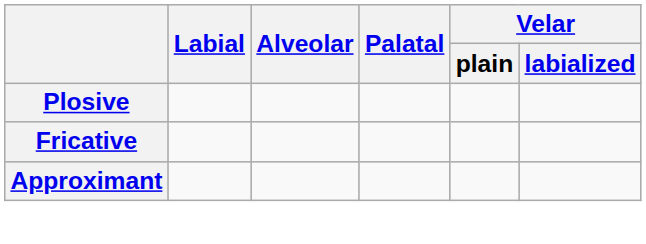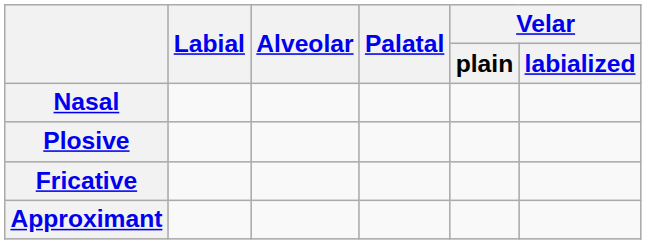 <table class="wikitable" style=text-align:center>
 <tr>
 <th rowspan=2></th>
 <th rowspan=2><a href='#'>Labial</a></th>
 <th rowspan=2><a href='#'>Alveolar</a></th>
 <th rowspan=2><a href='#'>Palatal</a></th>
 <th colspan=2><a href='#'>Velar</a></th>
 </tr>
 <tr class=small>
 <th>plain</th>
 <th><a href='#'>labialized</a></th>
+</tr>
+<tr>
+<th><a href='#'>Nasal</a></th>
+<td></td>
+<td></td>
+<td></td>
+<td></td>
+<td></td>
 </tr>
 <tr>
 <th><a href='#'>Plosive</a></th>
 <td></td>
 <td></td>
 <td></td>
 <td></td>
 <td></td>
 </tr>
 <tr>
 <th><a href='#'>Fricative</a></th>
 <td></td>
 <td></td>
 <td></td>
 <td></td>
 <td></td>
 </tr>
 <tr>
 <th><a href='#'>Approximant</a></th>
 <td></td>
 <td></td>
 <td></td>
 <td></td>
 <td></td>
 </tr>
 </table>
